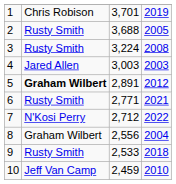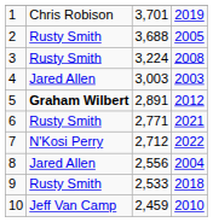 <table class="wikitable">
 <tr>
 </tr>
 <tr>
 <td>1</td>
 <td>Chris Robison</td>
 <td>3,701</td>
 <td><a href='#'>2019</a></td>
 </tr>
 <tr>
 <td>2</td>
 <td><a href='#'>Rusty Smith</a></td>
 <td>3,688</td>
 <td><a href='#'>2005</a></td>
 </tr>
 <tr>
 <td>3</td>
 <td><a href='#'>Rusty Smith</a></td>
 <td>3,224</td>
 <td><a href='#'>2008</a></td>
 </tr>
 <tr>
 <td>4</td>
 <td><a href='#'>Jared Allen</a></td>
 <td>3,003</td>
 <td><a href='#'>2003</a></td>
 </tr>
 <tr>
 <td>5</td>
 <td><strong>Graham Wilbert</strong></td>
 <td>2,891</td>
 <td><a href='#'>2012</a></td>
 </tr>
 <tr>
 <td>6</td>
 <td><a href='#'>Rusty Smith</a></td>
 <td>2,771</td>
 <td><a href='#'>2021</a></td>
 </tr>
 <tr>
 <td>7</td>
 <td><a href='#'>N'Kosi Perry</a></td>
 <td>2,712</td>
 <td><a href='#'>2022</a></td>
 </tr>
 <tr>
 <td>8</td>
-<td>Graham Wilbert</td>
+<td><a href='#'>Jared Allen</a></td>
 <td>2,556</td>
 <td><a href='#'>2004</a></td>
 </tr>
 <tr>
 <td>9</td>
 <td><a href='#'>Rusty Smith</a></td>
 <td>2,533</td>
 <td><a href='#'>2018</a></td>
 </tr>
 <tr>
 <td>10</td>
 <td><a href='#'>Jeff Van Camp</a></td>
 <td>2,459</td>
 <td><a href='#'>2010</a></td>
 </tr>
 </table>
